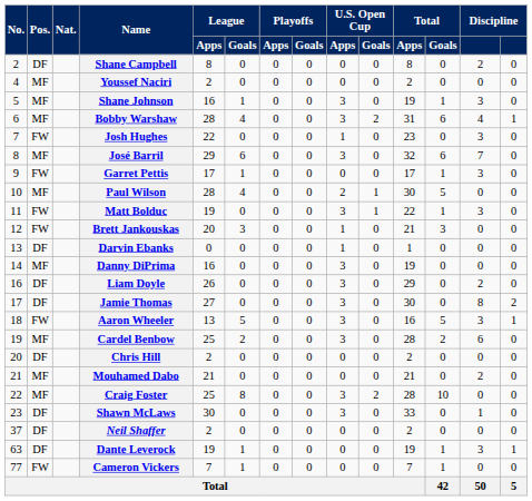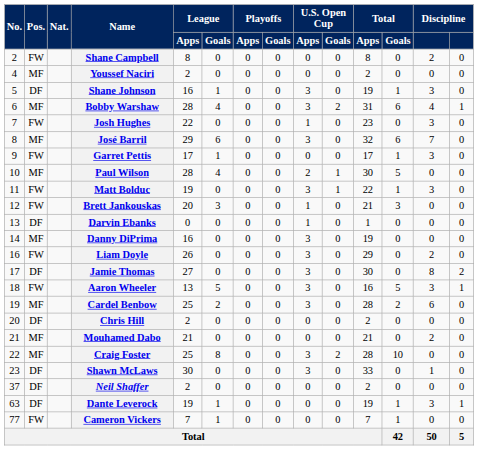 <table class="wikitable plainrowheaders" style="text-align:center">
 <tr>
 <th rowspan="2" style="color:white; background:#00245D;">No.</th>
 <th rowspan="2" style="color:white; background:#00245D;">Pos.</th>
 <th rowspan="2" style="color:white; background:#00245D;">Nat.</th>
 <th rowspan="2" style="color:white; background:#00245D;width:150px;" scope="col">Name</th>
 <th colspan="2" style="color:white; background:#00245D;width:85px;">League</th>
 <th colspan="2" style="color:white; background:#00245D;width:85px;">Playoffs</th>
 <th colspan="2" style="color:white; background:#00245D;width:85px;">U.S. Open Cup</th>
 <th colspan="2" style="color:white; background:#00245D;width:85px;">Total</th>
 <th colspan="2" style="color:white; background:#00245D;width:85px;">Discipline</th>
 </tr>
 <tr>
 <th scope="col" style="color:white; background:#00245D;">Apps</th>
 <th scope="col" style="color:white; background:#00245D;">Goals</th>
 <th scope="col" style="color:white; background:#00245D;">Apps</th>
 <th scope="col" style="color:white; background:#00245D;">Goals</th>
 <th scope="col" style="color:white; background:#00245D;">Apps</th>
 <th scope="col" style="color:white; background:#00245D;">Goals</th>
 <th scope="col" style="color:white; background:#00245D;">Apps</th>
 <th scope="col" style="color:white; background:#00245D;">Goals</th>
 <th scope="col" style="color:white; background:#00245D;"></th>
 <th scope="col" style="color:white; background:#00245D;"></th>
 </tr>
 <tr>
 <td>2</td>
-<td>DF</td>
+<td>FW</td>
 <td align="left"></td>
 <th scope="row"><a href='#'>Shane Campbell</a></th>
 <td>8</td>
 <td>0</td>
 <td>0</td>
 <td>0</td>
 <td>0</td>
 <td>0</td>
 <td>8</td>
 <td>0</td>
 <td>2</td>
 <td>0</td>
 </tr>
 <tr>
 <td>4</td>
 <td>MF</td>
 <td align="left"></td>
 <th scope="row"><a href='#'>Youssef Naciri</a></th>
 <td>2</td>
 <td>0</td>
 <td>0</td>
 <td>0</td>
 <td>0</td>
 <td>0</td>
 <td>2</td>
 <td>0</td>
 <td>0</td>
 <td>0</td>
 </tr>
 <tr>
 <td>5</td>
-<td>MF</td>
+<td>DF</td>
 <td align="left"></td>
 <th scope="row"><a href='#'>Shane Johnson</a></th>
 <td>16</td>
 <td>1</td>
 <td>0</td>
 <td>0</td>
 <td>3</td>
 <td>0</td>
 <td>19</td>
 <td>1</td>
 <td>3</td>
 <td>0</td>
 </tr>
 <tr>
 <td>6</td>
 <td>MF</td>
 <td align="left"></td>
 <th scope="row"><a href='#'>Bobby Warshaw</a></th>
 <td>28</td>
 <td>4</td>
 <td>0</td>
 <td>0</td>
 <td>3</td>
 <td>2</td>
 <td>31</td>
 <td>6</td>
 <td>4</td>
 <td>1</td>
 </tr>
 <tr>
 <td>7</td>
 <td>FW</td>
 <td align="left"></td>
 <th scope="row"><a href='#'>Josh Hughes</a></th>
 <td>22</td>
 <td>0</td>
 <td>0</td>
 <td>0</td>
 <td>1</td>
 <td>0</td>
 <td>23</td>
 <td>0</td>
 <td>3</td>
 <td>0</td>
 </tr>
 <tr>
 <td>8</td>
 <td>MF</td>
 <td align="left"></td>
 <th scope="row"><a href='#'>José Barril</a></th>
 <td>29</td>
 <td>6</td>
 <td>0</td>
 <td>0</td>
 <td>3</td>
 <td>0</td>
 <td>32</td>
 <td>6</td>
 <td>7</td>
 <td>0</td>
 </tr>
 <tr>
 <td>9</td>
 <td>FW</td>
 <td align="left"></td>
 <th scope="row"><a href='#'>Garret Pettis</a></th>
 <td>17</td>
 <td>1</td>
 <td>0</td>
 <td>0</td>
 <td>0</td>
 <td>0</td>
 <td>17</td>
 <td>1</td>
 <td>3</td>
 <td>0</td>
 </tr>
 <tr>
 <td>10</td>
 <td>MF</td>
 <td align="left"></td>
 <th scope="row"><a href='#'>Paul Wilson</a></th>
 <td>28</td>
 <td>4</td>
 <td>0</td>
 <td>0</td>
 <td>2</td>
 <td>1</td>
 <td>30</td>
 <td>5</td>
 <td>0</td>
 <td>0</td>
 </tr>
 <tr>
 <td>11</td>
 <td>FW</td>
 <td align="left"></td>
 <th scope="row"><a href='#'>Matt Bolduc</a></th>
 <td>19</td>
 <td>0</td>
 <td>0</td>
 <td>0</td>
 <td>3</td>
 <td>1</td>
 <td>22</td>
 <td>1</td>
 <td>3</td>
 <td>0</td>
 </tr>
 <tr>
 <td>12</td>
 <td>FW</td>
 <td align="left"></td>
 <th scope="row"><a href='#'>Brett Jankouskas</a></th>
 <td>20</td>
 <td>3</td>
 <td>0</td>
 <td>0</td>
 <td>1</td>
 <td>0</td>
 <td>21</td>
 <td>3</td>
 <td>0</td>
 <td>0</td>
 </tr>
 <tr>
 <td>13</td>
 <td>DF</td>
 <td align="left"></td>
 <th scope="row"><a href='#'>Darvin Ebanks</a></th>
 <td>0</td>
 <td>0</td>
 <td>0</td>
 <td>0</td>
 <td>1</td>
 <td>0</td>
 <td>1</td>
 <td>0</td>
 <td>0</td>
 <td>0</td>
 </tr>
 <tr>
 <td>14</td>
 <td>MF</td>
 <td align="left"></td>
 <th scope="row"><a href='#'>Danny DiPrima</a></th>
 <td>16</td>
 <td>0</td>
 <td>0</td>
 <td>0</td>
 <td>3</td>
 <td>0</td>
 <td>19</td>
 <td>0</td>
 <td>0</td>
 <td>0</td>
 </tr>
 <tr>
 <td>16</td>
-<td>DF</td>
+<td>FW</td>
 <td align="left"></td>
 <th scope="row"><a href='#'>Liam Doyle</a></th>
 <td>26</td>
 <td>0</td>
 <td>0</td>
 <td>0</td>
 <td>3</td>
 <td>0</td>
 <td>29</td>
 <td>0</td>
 <td>2</td>
 <td>0</td>
 </tr>
 <tr>
 <td>17</td>
 <td>DF</td>
 <td align="left"></td>
 <th scope="row"><a href='#'>Jamie Thomas</a></th>
 <td>27</td>
 <td>0</td>
 <td>0</td>
 <td>0</td>
 <td>3</td>
 <td>0</td>
 <td>30</td>
 <td>0</td>
 <td>8</td>
 <td>2</td>
 </tr>
 <tr>
 <td>18</td>
 <td>FW</td>
 <td align="left"></td>
 <th scope="row"><a href='#'>Aaron Wheeler</a></th>
 <td>13</td>
 <td>5</td>
 <td>0</td>
 <td>0</td>
 <td>3</td>
 <td>0</td>
 <td>16</td>
 <td>5</td>
 <td>3</td>
 <td>1</td>
 </tr>
 <tr>
 <td>19</td>
 <td>MF</td>
 <td align="left"></td>
 <th scope="row"><a href='#'>Cardel Benbow</a></th>
 <td>25</td>
 <td>2</td>
 <td>0</td>
 <td>0</td>
 <td>3</td>
 <td>0</td>
 <td>28</td>
 <td>2</td>
 <td>6</td>
 <td>0</td>
 </tr>
 <tr>
 <td>20</td>
 <td>DF</td>
 <td align="left"></td>
 <th scope="row"><a href='#'>Chris Hill</a></th>
 <td>2</td>
 <td>0</td>
 <td>0</td>
 <td>0</td>
 <td>0</td>
 <td>0</td>
 <td>2</td>
 <td>0</td>
 <td>0</td>
 <td>0</td>
 </tr>
 <tr>
 <td>21</td>
 <td>MF</td>
 <td align="left"></td>
 <th scope="row"><a href='#'>Mouhamed Dabo</a></th>
 <td>21</td>
 <td>0</td>
 <td>0</td>
 <td>0</td>
 <td>0</td>
 <td>0</td>
 <td>21</td>
 <td>0</td>
 <td>2</td>
 <td>0</td>
 </tr>
 <tr>
 <td>22</td>
 <td>MF</td>
 <td align="left"></td>
 <th scope="row"><a href='#'>Craig Foster</a></th>
 <td>25</td>
 <td>8</td>
 <td>0</td>
 <td>0</td>
 <td>3</td>
 <td>2</td>
 <td>28</td>
 <td>10</td>
 <td>0</td>
 <td>0</td>
 </tr>
 <tr>
 <td>23</td>
 <td>DF</td>
 <td align="left"></td>
 <th scope="row"><a href='#'>Shawn McLaws</a></th>
 <td>30</td>
 <td>0</td>
 <td>0</td>
 <td>0</td>
 <td>3</td>
 <td>0</td>
 <td>33</td>
 <td>0</td>
 <td>1</td>
 <td>0</td>
 </tr>
 <tr>
 <td>37</td>
 <td>DF</td>
 <td align="left"></td>
 <th scope="row"><em><a href='#'>Neil Shaffer</a></em></th>
 <td>2</td>
 <td>0</td>
 <td>0</td>
 <td>0</td>
 <td>0</td>
 <td>0</td>
 <td>2</td>
 <td>0</td>
 <td>0</td>
 <td>0</td>
 </tr>
 <tr>
 <td>63</td>
 <td>DF</td>
 <td align="left"></td>
 <th scope="row"><a href='#'>Dante Leverock</a></th>
 <td>19</td>
 <td>1</td>
 <td>0</td>
 <td>0</td>
 <td>0</td>
 <td>0</td>
 <td>19</td>
 <td>1</td>
 <td>3</td>
 <td>1</td>
 </tr>
 <tr>
 <td>77</td>
 <td>FW</td>
 <td align="left"></td>
 <th scope="row"><a href='#'>Cameron Vickers</a></th>
 <td>7</td>
 <td>1</td>
 <td>0</td>
 <td>0</td>
 <td>0</td>
 <td>0</td>
 <td>7</td>
 <td>1</td>
 <td>0</td>
 <td>0</td>
 </tr>
 <tr>
 <th colspan=11><strong>Total</strong></th>
 <th><strong>42</strong></th>
 <th><strong>50</strong></th>
 <th><strong>5</strong></th>
 </tr>
 </table>
